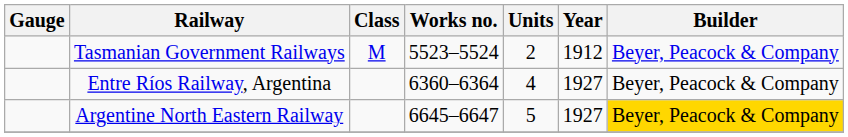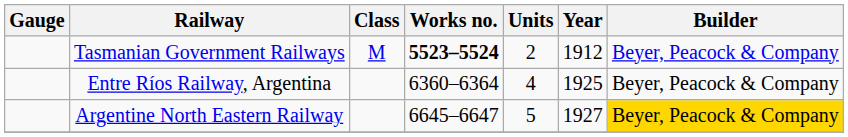 <table class="wikitable collapsible collapsed sortable" style="margin:0.5em auto; font-size:100%;text-align:center">
 <tr>
 <th>Gauge</th>
 <th>Railway</th>
 <th>Class</th>
 <th>Works no.</th>
 <th>Units</th>
 <th>Year</th>
 <th>Builder</th>
 </tr>
 <tr>
 <td></td>
 <td><a href='#'>Tasmanian Government Railways</a></td>
 <td><a href='#'>M</a></td>
-<td>5523–5524</td>
+<td><strong>5523–5524</strong></td>
 <td>2</td>
 <td>1912</td>
 <td><a href='#'>Beyer, Peacock & Company</a></td>
 </tr>
 <tr>
 <td></td>
 <td><a href='#'>Entre Ríos Railway</a>, Argentina</td>
 <td></td>
 <td>6360–6364</td>
 <td>4</td>
-<td>1927</td>
+<td>1925</td>
 <td>Beyer, Peacock & Company</td>
 </tr>
 <tr>
 <td></td>
 <td><a href='#'>Argentine North Eastern Railway</a></td>
 <td></td>
 <td>6645–6647</td>
 <td>5</td>
 <td>1927</td>
 <td style="background: gold;">Beyer, Peacock & Company</td>
 </tr>
 <tr>
 </tr>
 </table>
